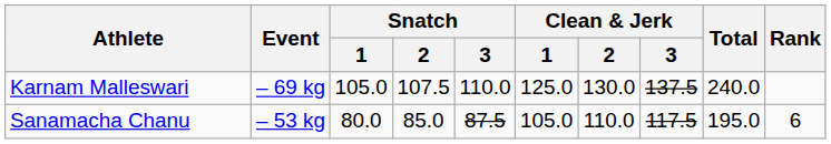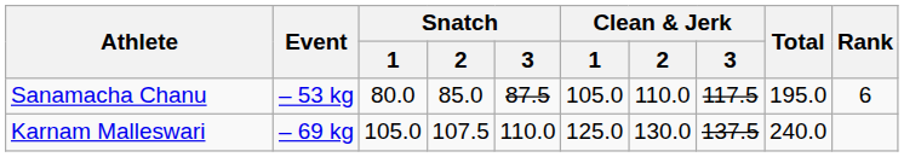 <table class=wikitable style="text-align:center">
 <tr>
 <th rowspan="2">Athlete</th>
 <th rowspan="2">Event</th>
 <th colspan="3">Snatch</th>
 <th colspan="3">Clean & Jerk</th>
 <th rowspan="2">Total</th>
 <th rowspan="2">Rank</th>
 </tr>
 <tr>
 <th>1</th>
 <th>2</th>
 <th>3</th>
 <th>1</th>
 <th>2</th>
 <th>3</th>
 </tr>
 <tr>
+<td align= left><a href='#'>Sanamacha Chanu</a></td>
+<td align= left><a href='#'>– 53 kg</a></td>
+<td>80.0</td>
+<td>85.0</td>
+<td><s>87.5</s></td>
+<td>105.0</td>
+<td>110.0</td>
+<td><s>117.5</s></td>
+<td>195.0</td>
+<td>6</td>
+</tr>
+<tr>
 <td width="30%"  align= left><a href='#'>Karnam Malleswari</a></td>
 <td align="left"><a href='#'>– 69 kg</a></td>
 <td align="center">105.0</td>
 <td align="center">107.5</td>
 <td align="center">110.0</td>
 <td align="center">125.0</td>
 <td align="center">130.0</td>
 <td align="center"><s>137.5</s></td>
 <td align="center">240.0</td>
 <td align="center"></td>
 </tr>
-<tr>
-<td align= left><a href='#'>Sanamacha Chanu</a></td>
-<td align= left><a href='#'>– 53 kg</a></td>
-<td>80.0</td>
-<td>85.0</td>
-<td><s>87.5</s></td>
-<td>105.0</td>
-<td>110.0</td>
-<td><s>117.5</s></td>
-<td>195.0</td>
-<td>6</td>
-</tr>
 </table>
